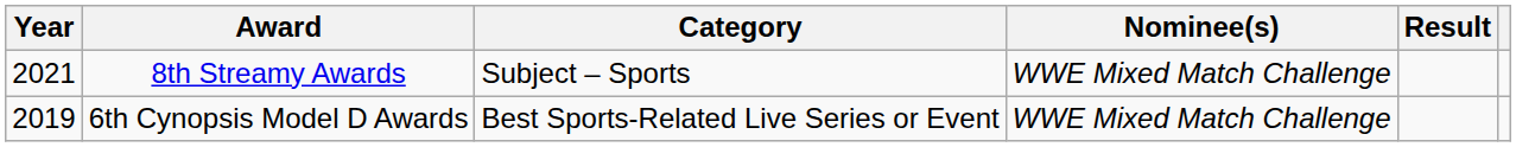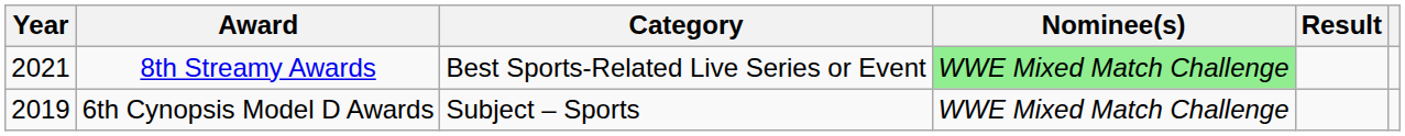 <table class="wikitable sortable">
 <tr>
 <th scope="col">Year</th>
 <th scope="col">Award</th>
 <th scope="col">Category</th>
 <th scope="col">Nominee(s)</th>
 <th scope="col">Result</th>
 <th scope="col" class="unsortable"></th>
 </tr>
 <tr>
 <td align="center">2021</td>
 <td align="center"><a href='#'>8th Streamy Awards</a></td>
-<td>Subject – Sports</td>
-<td><em>WWE Mixed Match Challenge</em></td>
+<td>Best Sports-Related Live Series or Event</td>
+<td style="background: lightgreen;"><em>WWE Mixed Match Challenge</em></td>
 <td></td>
 <td align="center"></td>
 </tr>
 <tr>
 <td align="center">2019</td>
 <td align="center">6th Cynopsis Model D Awards</td>
-<td>Best Sports-Related Live Series or Event</td>
+<td>Subject – Sports</td>
 <td><em>WWE Mixed Match Challenge</em></td>
 <td></td>
 <td align="center"></td>
 </tr>
 </table>
